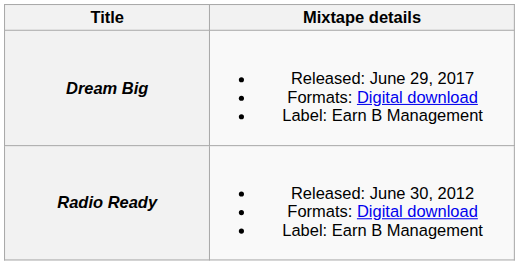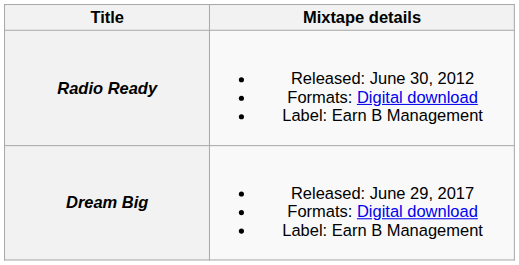 <table class="wikitable plainrowheaders" style="text-align:center;">
 <tr>
 <th scope="col" style="width:12em;">Title</th>
 <th scope="col" style="width:18em;">Mixtape details</th>
 </tr>
 <tr>
+<th scope="row"><em>Radio Ready</em></th>
+<td><br><ul><li>Released: June 30, 2012</li><li>Formats: <a href='#'>Digital download</a></li><li>Label: Earn B Management</li></ul></td>
+</tr>
+<tr>
 <th scope="row"><em>Dream Big</em></th>
 <td><br><ul><li>Released: June 29, 2017</li><li>Formats: <a href='#'>Digital download</a></li><li>Label: Earn B Management</li></ul></td>
 </tr>
-<tr>
-<th scope="row"><em>Radio Ready</em></th>
-<td><br><ul><li>Released: June 30, 2012</li><li>Formats: <a href='#'>Digital download</a></li><li>Label: Earn B Management</li></ul></td>
-</tr>
 </table>
